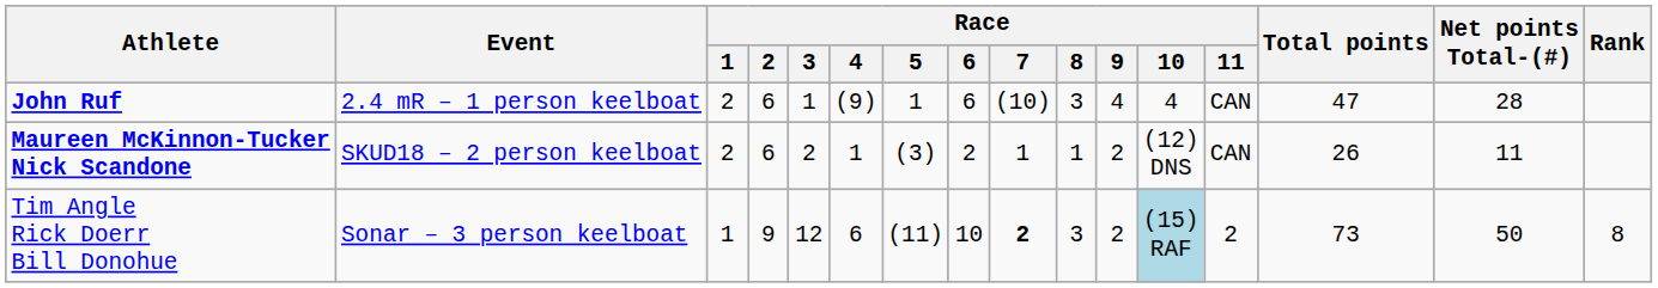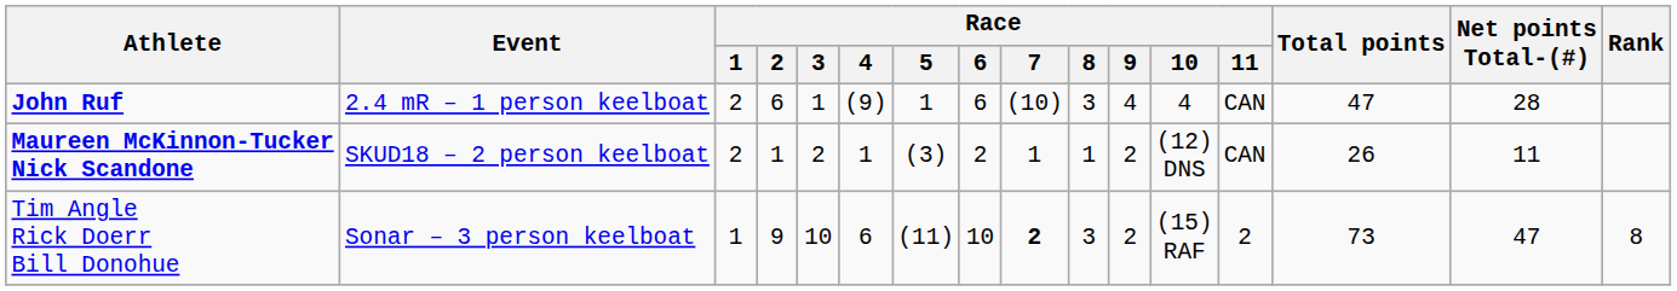 <table class=wikitable style="font-size:90%">
 <tr>
 <th rowspan="2">Athlete</th>
 <th rowspan="2">Event</th>
 <th colspan="11">Race</th>
 <th rowspan="2">Total points</th>
 <th rowspan="2">Net points<br>Total-(#)</th>
 <th rowspan="2">Rank</th>
 </tr>
 <tr>
 <th width="15">1</th>
 <th width="15">2</th>
 <th width="15">3</th>
 <th width="15">4</th>
 <th width="15">5</th>
 <th width="15">6</th>
 <th width="15">7</th>
 <th width="15">8</th>
 <th width="15">9</th>
 <th width="15">10</th>
 <th width="15">11</th>
 </tr>
 <tr>
 <td><strong><a href='#'>John Ruf</a></strong></td>
 <td><a href='#'>2.4 mR – 1 person keelboat</a></td>
 <td align="center">2</td>
 <td align="center">6</td>
 <td align="center">1</td>
 <td align="center">(9)</td>
 <td align="center">1</td>
 <td align="center">6</td>
 <td align="center">(10)</td>
 <td align="center">3</td>
 <td align="center">4</td>
 <td align="center">4</td>
 <td align="center">CAN</td>
 <td align="center">47</td>
 <td align="center">28</td>
 <td align="center"></td>
 </tr>
 <tr>
 <td><strong><a href='#'>Maureen McKinnon-Tucker</a><br><a href='#'>Nick Scandone</a></strong></td>
 <td><a href='#'>SKUD18 – 2 person keelboat</a></td>
 <td align="center">2</td>
-<td align="center">6</td>
+<td align="center">1</td>
 <td align="center">2</td>
 <td align="center">1</td>
 <td align="center">(3)</td>
 <td align="center">2</td>
 <td align="center">1</td>
 <td align="center">1</td>
 <td align="center">2</td>
 <td align="center">(12)<br>DNS</td>
 <td align="center">CAN</td>
 <td align="center">26</td>
 <td align="center">11</td>
 <td align="center"></td>
 </tr>
 <tr>
 <td><a href='#'>Tim Angle</a><br><a href='#'>Rick Doerr</a><br><a href='#'>Bill Donohue</a></td>
 <td><a href='#'>Sonar – 3 person keelboat</a></td>
 <td align="center">1</td>
 <td align="center">9</td>
-<td align="center">12</td>
+<td align="center">10</td>
 <td align="center">6</td>
 <td align="center">(11)</td>
 <td align="center">10</td>
 <td align="center"><strong>2</strong></td>
 <td align="center">3</td>
 <td align="center">2</td>
-<td align="center" style="background: lightblue;">(15)<br>RAF</td>
+<td align="center">(15)<br>RAF</td>
 <td align="center">2</td>
 <td align="center">73</td>
-<td align="center">50</td>
+<td align="center">47</td>
 <td align="center">8</td>
 </tr>
 </table>
